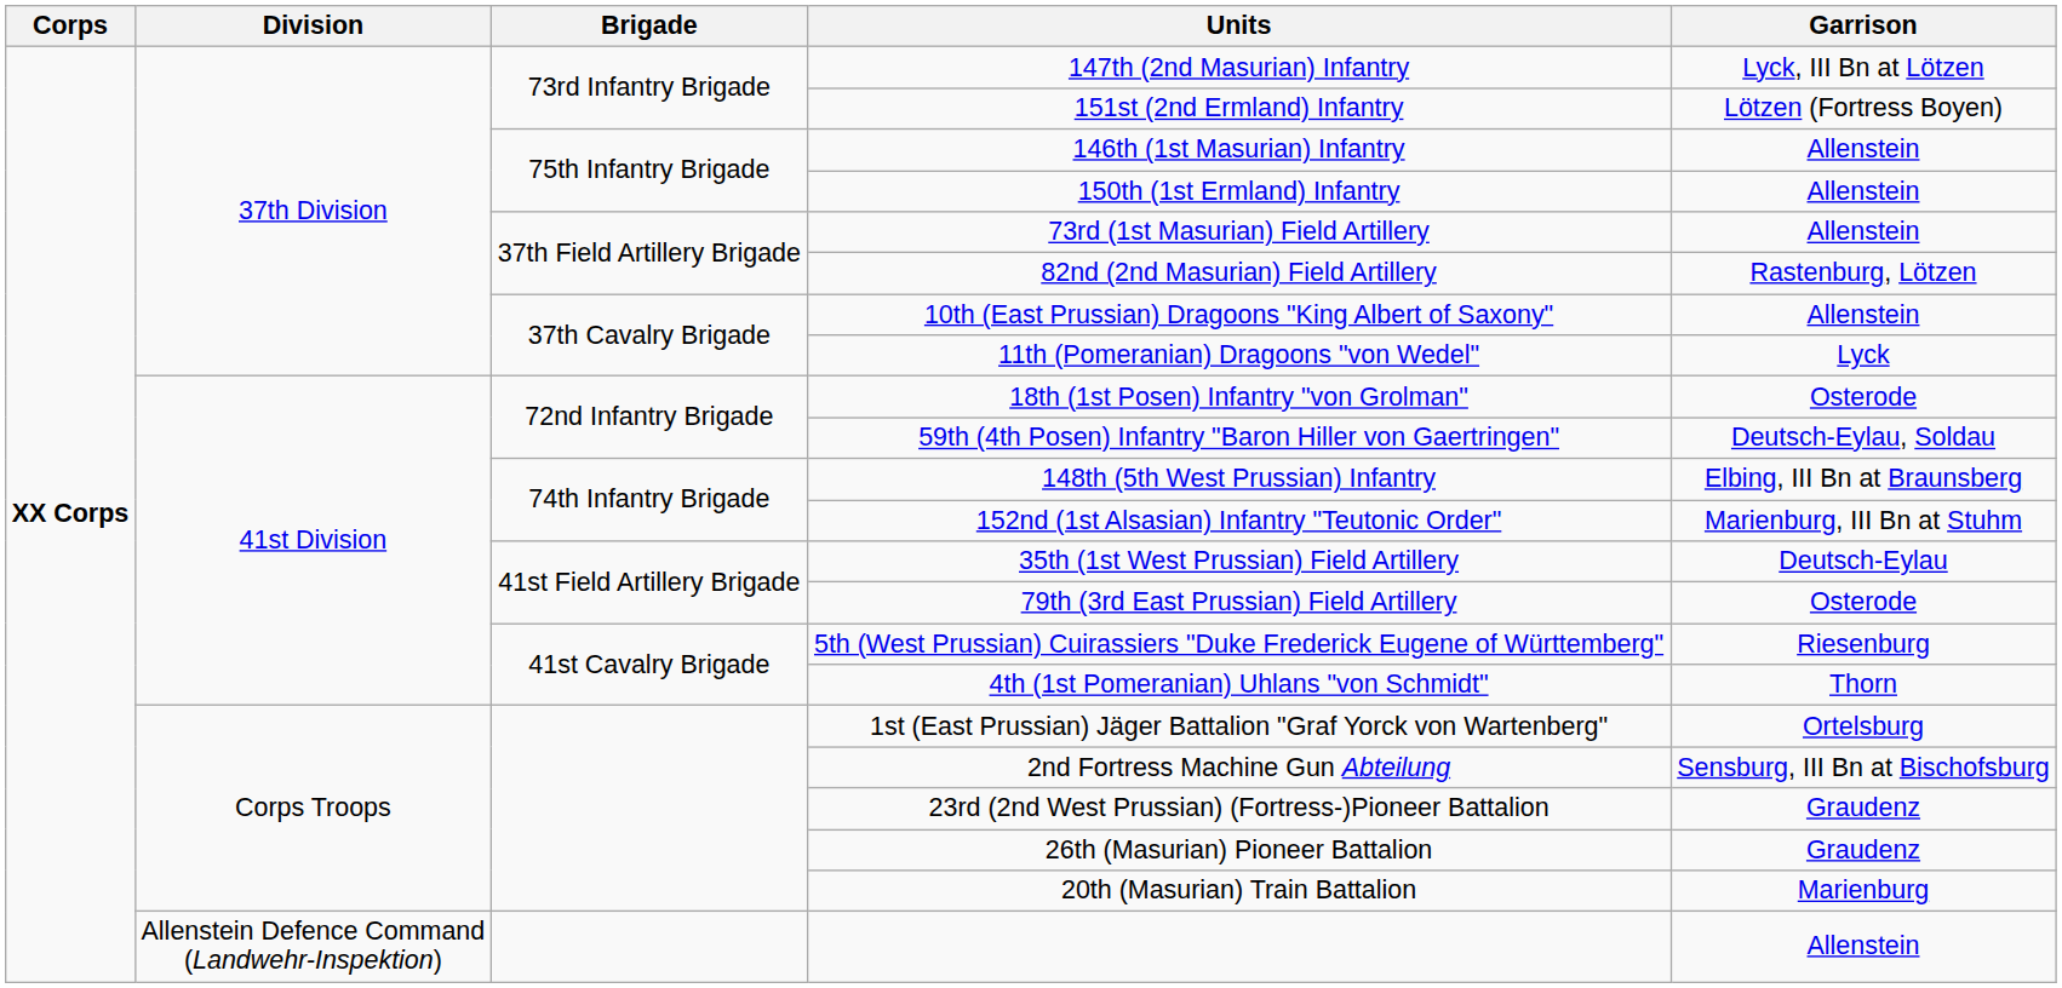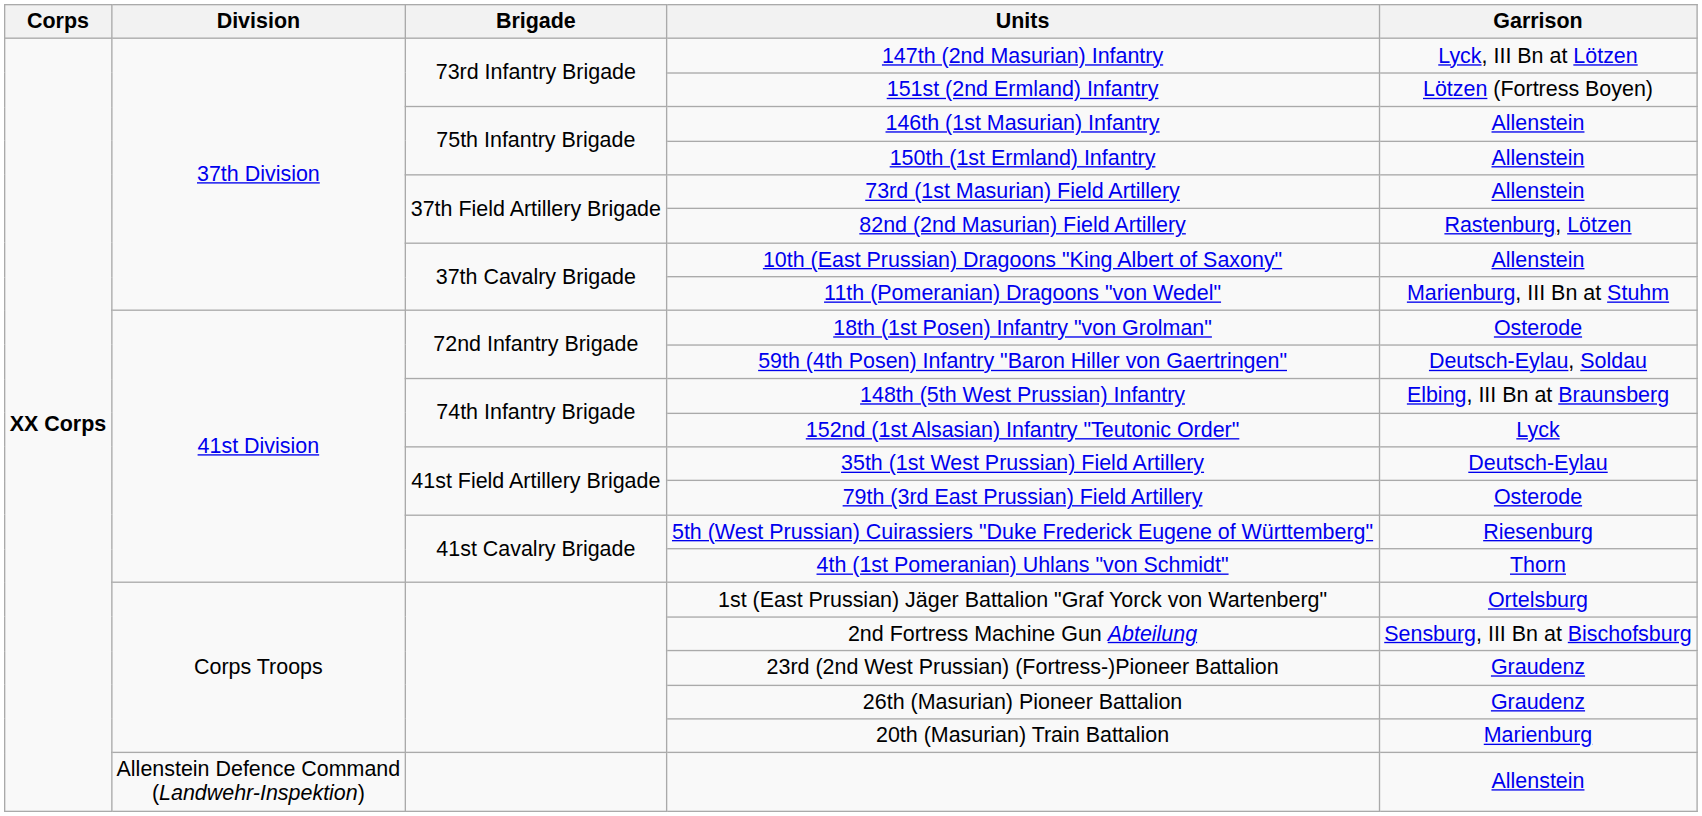 <table class="wikitable collapsible collapsed" style="text-align:center; width:100%;">
 <tr>
 <th>Corps</th>
 <th>Division</th>
 <th>Brigade</th>
 <th>Units</th>
 <th>Garrison</th>
 </tr>
 <tr>
 <td ROWSPAN=22><strong>XX Corps</strong></td>
 <td ROWSPAN=8><a href='#'>37th Division</a></td>
 <td ROWSPAN=2>73rd Infantry Brigade</td>
 <td><a href='#'>147th (2nd Masurian) Infantry</a></td>
 <td><a href='#'>Lyck</a>, III Bn at <a href='#'>Lötzen</a></td>
 </tr>
 <tr>
 <td><a href='#'>151st (2nd Ermland) Infantry</a></td>
 <td><a href='#'>Lötzen</a> (Fortress Boyen)</td>
 </tr>
 <tr>
 <td ROWSPAN=2>75th Infantry Brigade</td>
 <td><a href='#'>146th (1st Masurian) Infantry</a></td>
 <td><a href='#'>Allenstein</a></td>
 </tr>
 <tr>
 <td><a href='#'>150th (1st Ermland) Infantry</a></td>
 <td><a href='#'>Allenstein</a></td>
 </tr>
 <tr>
 <td ROWSPAN=2>37th Field Artillery Brigade</td>
 <td><a href='#'>73rd (1st Masurian) Field Artillery</a></td>
 <td><a href='#'>Allenstein</a></td>
 </tr>
 <tr>
 <td><a href='#'>82nd (2nd Masurian) Field Artillery</a></td>
 <td><a href='#'>Rastenburg</a>, <a href='#'>Lötzen</a></td>
 </tr>
 <tr>
 <td ROWSPAN=2>37th Cavalry Brigade</td>
 <td><a href='#'>10th (East Prussian) Dragoons "King Albert of Saxony"</a></td>
 <td><a href='#'>Allenstein</a></td>
 </tr>
 <tr>
 <td><a href='#'>11th (Pomeranian) Dragoons "von Wedel"</a></td>
-<td><a href='#'>Lyck</a></td>
+<td><a href='#'>Marienburg</a>, III Bn at <a href='#'>Stuhm</a></td>
 </tr>
 <tr>
 <td ROWSPAN=8><a href='#'>41st Division</a></td>
 <td ROWSPAN=2>72nd Infantry Brigade</td>
 <td><a href='#'>18th (1st Posen) Infantry "von Grolman"</a></td>
 <td><a href='#'>Osterode</a></td>
 </tr>
 <tr>
 <td><a href='#'>59th (4th Posen) Infantry "Baron Hiller von Gaertringen"</a></td>
 <td><a href='#'>Deutsch-Eylau</a>, <a href='#'>Soldau</a></td>
 </tr>
 <tr>
 <td ROWSPAN=2>74th Infantry Brigade</td>
 <td><a href='#'>148th (5th West Prussian) Infantry</a></td>
 <td><a href='#'>Elbing</a>, III Bn at <a href='#'>Braunsberg</a></td>
 </tr>
 <tr>
 <td><a href='#'>152nd (1st Alsasian) Infantry "Teutonic Order"</a></td>
-<td><a href='#'>Marienburg</a>, III Bn at <a href='#'>Stuhm</a></td>
+<td><a href='#'>Lyck</a></td>
 </tr>
 <tr>
 <td ROWSPAN=2>41st Field Artillery Brigade</td>
 <td><a href='#'>35th (1st West Prussian) Field Artillery</a></td>
 <td><a href='#'>Deutsch-Eylau</a></td>
 </tr>
 <tr>
 <td><a href='#'>79th (3rd East Prussian) Field Artillery</a></td>
 <td><a href='#'>Osterode</a></td>
 </tr>
 <tr>
 <td ROWSPAN=2>41st Cavalry Brigade</td>
 <td><a href='#'>5th (West Prussian) Cuirassiers "Duke Frederick Eugene of Württemberg"</a></td>
 <td><a href='#'>Riesenburg</a></td>
 </tr>
 <tr>
 <td><a href='#'>4th (1st Pomeranian) Uhlans "von Schmidt"</a></td>
 <td><a href='#'>Thorn</a></td>
 </tr>
 <tr>
 <td ROWSPAN=5>Corps Troops</td>
 <td ROWSPAN=5></td>
 <td>1st (East Prussian) Jäger Battalion "Graf Yorck von Wartenberg"</td>
 <td><a href='#'>Ortelsburg</a></td>
 </tr>
 <tr>
 <td>2nd Fortress Machine Gun <em><a href='#'>Abteilung</a></em></td>
 <td><a href='#'>Sensburg</a>, III Bn at <a href='#'>Bischofsburg</a></td>
 </tr>
 <tr>
 <td>23rd (2nd West Prussian) (Fortress-)Pioneer Battalion</td>
 <td><a href='#'>Graudenz</a></td>
 </tr>
 <tr>
 <td>26th (Masurian) Pioneer Battalion</td>
 <td><a href='#'>Graudenz</a></td>
 </tr>
 <tr>
 <td>20th (Masurian) Train Battalion</td>
 <td><a href='#'>Marienburg</a></td>
 </tr>
 <tr>
 <td>Allenstein Defence Command<br>(<em>Landwehr-Inspektion</em>)</td>
 <td></td>
 <td></td>
 <td><a href='#'>Allenstein</a></td>
 </tr>
 </table>
